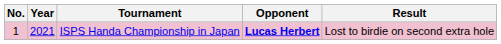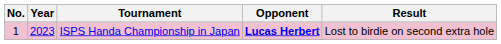 <table class="wikitable" style="font-size:95%;">
 <tr>
 <th>No.</th>
 <th>Year</th>
 <th>Tournament</th>
 <th>Opponent</th>
 <th>Result</th>
 </tr>
 <tr style="background:#F2C1D1;">
 <td align=center>1</td>
-<td align=center><a href='#'>2021</a></td>
+<td align=center><a href='#'>2023</a></td>
 <td><a href='#'>ISPS Handa Championship in Japan</a></td>
 <td><strong> <a href='#'>Lucas Herbert</a></strong></td>
 <td>Lost to birdie on second extra hole</td>
 </tr>
 </table>
